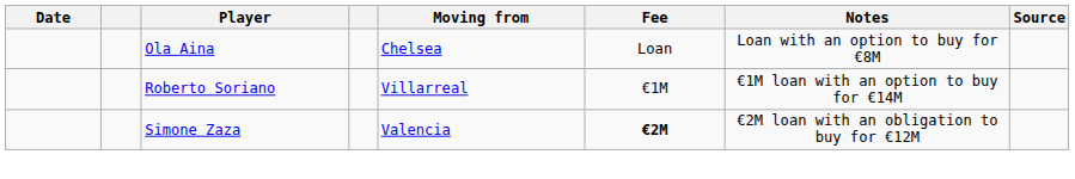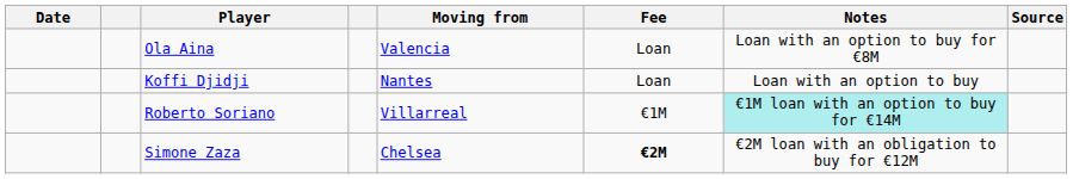 <table class="wikitable sortable">
 <tr>
 <th style="width:80px;">Date</th>
 <th style="width:30px;"></th>
 <th style="width:180px;">Player</th>
 <th style="width:20px;"></th>
 <th style="width:180px;">Moving from</th>
 <th style="width:120px;" class="unsortable">Fee</th>
 <th style="width:250px;" class="unsortable">Notes</th>
 <th style="width:20px;">Source</th>
 </tr>
 <tr>
 <td></td>
 <td align=center></td>
 <td> <a href='#'>Ola Aina</a></td>
 <td align=center></td>
-<td> <a href='#'>Chelsea</a></td>
+<td> <a href='#'>Valencia</a></td>
 <td align=center>Loan</td>
 <td align=center>Loan with an option to buy for €8M</td>
+<td></td>
+</tr>
+<tr>
+<td></td>
+<td align=center></td>
+<td> <a href='#'>Koffi Djidji</a></td>
+<td align=center></td>
+<td> <a href='#'>Nantes</a></td>
+<td align=center>Loan</td>
+<td align=center>Loan with an option to buy</td>
 <td></td>
 </tr>
 <tr>
 <td></td>
 <td align=center></td>
 <td> <a href='#'>Roberto Soriano</a></td>
 <td align=center></td>
 <td> <a href='#'>Villarreal</a></td>
 <td align=center>€1M</td>
-<td align=center>€1M loan with an option to buy for €14M</td>
+<td align=center style="background: paleturquoise;">€1M loan with an option to buy for €14M</td>
 <td></td>
 </tr>
 <tr>
 <td></td>
 <td align=center></td>
 <td> <a href='#'>Simone Zaza</a></td>
 <td align=center></td>
-<td> <a href='#'>Valencia</a></td>
+<td> <a href='#'>Chelsea</a></td>
 <td align=center><strong>€2M</strong></td>
 <td align=center>€2M loan with an obligation to buy for €12M</td>
 <td></td>
 </tr>
 </table>
